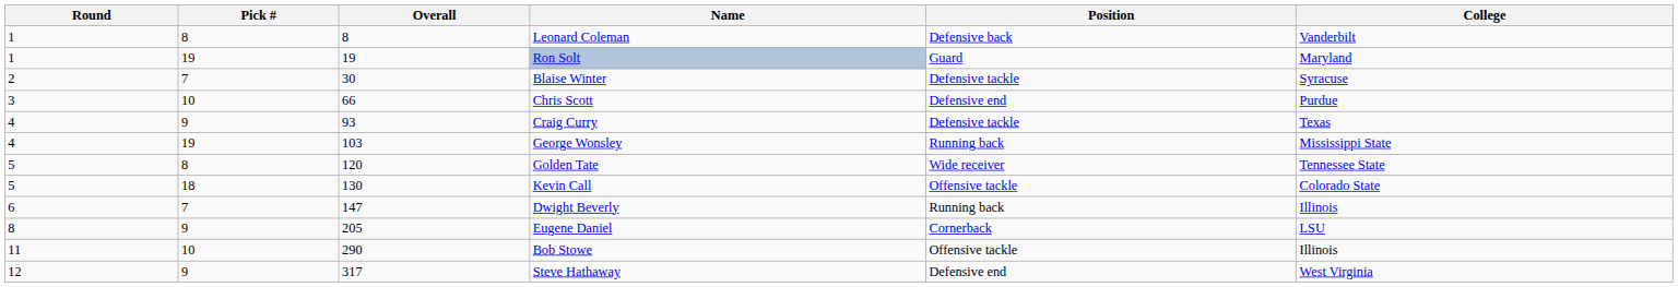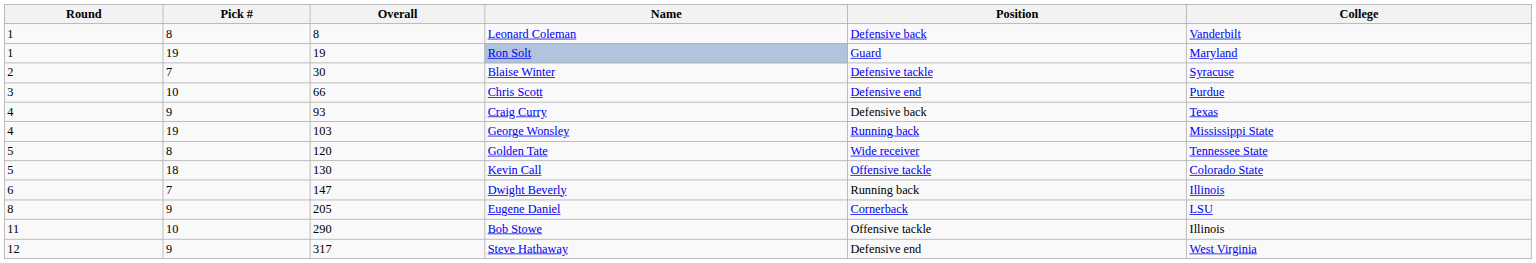 <table class="wikitable sortable sortable" style="width: 100%">
 <tr>
 <th>Round</th>
 <th>Pick #</th>
 <th>Overall</th>
 <th>Name</th>
 <th>Position</th>
 <th>College</th>
 </tr>
 <tr>
 <td>1</td>
 <td>8</td>
 <td>8</td>
 <td><a href='#'>Leonard Coleman</a></td>
 <td><a href='#'>Defensive back</a></td>
 <td><a href='#'>Vanderbilt</a></td>
 </tr>
 <tr>
 <td>1</td>
 <td>19</td>
 <td>19</td>
 <td bgcolor=lightsteelblue><a href='#'>Ron Solt</a></td>
 <td><a href='#'>Guard</a></td>
 <td><a href='#'>Maryland</a></td>
 </tr>
 <tr>
 <td>2</td>
 <td>7</td>
 <td>30</td>
 <td><a href='#'>Blaise Winter</a></td>
 <td><a href='#'>Defensive tackle</a></td>
 <td><a href='#'>Syracuse</a></td>
 </tr>
 <tr>
 <td>3</td>
 <td>10</td>
 <td>66</td>
 <td><a href='#'>Chris Scott</a></td>
 <td><a href='#'>Defensive end</a></td>
 <td><a href='#'>Purdue</a></td>
 </tr>
 <tr>
 <td>4</td>
 <td>9</td>
 <td>93</td>
 <td><a href='#'>Craig Curry</a></td>
-<td><a href='#'>Defensive tackle</a></td>
+<td>Defensive back</td>
 <td><a href='#'>Texas</a></td>
 </tr>
 <tr>
 <td>4</td>
 <td>19</td>
 <td>103</td>
 <td><a href='#'>George Wonsley</a></td>
 <td><a href='#'>Running back</a></td>
 <td><a href='#'>Mississippi State</a></td>
 </tr>
 <tr>
 <td>5</td>
 <td>8</td>
 <td>120</td>
 <td><a href='#'>Golden Tate</a></td>
 <td><a href='#'>Wide receiver</a></td>
 <td><a href='#'>Tennessee State</a></td>
 </tr>
 <tr>
 <td>5</td>
 <td>18</td>
 <td>130</td>
 <td><a href='#'>Kevin Call</a></td>
 <td><a href='#'>Offensive tackle</a></td>
 <td><a href='#'>Colorado State</a></td>
 </tr>
 <tr>
 <td>6</td>
 <td>7</td>
 <td>147</td>
 <td><a href='#'>Dwight Beverly</a></td>
 <td>Running back</td>
 <td><a href='#'>Illinois</a></td>
 </tr>
 <tr>
 <td>8</td>
 <td>9</td>
 <td>205</td>
 <td><a href='#'>Eugene Daniel</a></td>
 <td><a href='#'>Cornerback</a></td>
 <td><a href='#'>LSU</a></td>
 </tr>
 <tr>
 <td>11</td>
 <td>10</td>
 <td>290</td>
 <td><a href='#'>Bob Stowe</a></td>
 <td>Offensive tackle</td>
 <td>Illinois</td>
 </tr>
 <tr>
 <td>12</td>
 <td>9</td>
 <td>317</td>
 <td><a href='#'>Steve Hathaway</a></td>
 <td>Defensive end</td>
 <td><a href='#'>West Virginia</a></td>
 </tr>
 </table>
